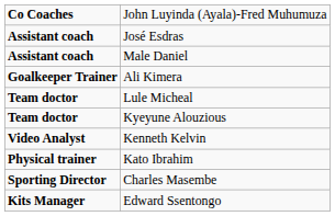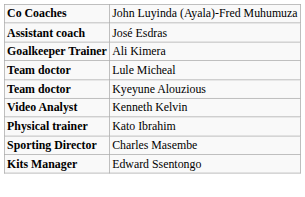 <table class="wikitable">
 <tr>
 <td><strong>Co Coaches</strong></td>
 <td>John Luyinda (Ayala)-Fred Muhumuza</td>
 </tr>
 <tr>
 <td><strong>Assistant coach</strong></td>
 <td>José Esdras</td>
-</tr>
-<tr>
-<td><strong>Assistant coach</strong></td>
-<td>Male  Daniel</td>
 </tr>
 <tr>
 <td><strong>Goalkeeper Trainer</strong></td>
 <td>Ali Kimera</td>
 </tr>
 <tr>
 <td><strong>Team doctor</strong></td>
 <td>Lule Micheal</td>
 </tr>
 <tr>
 <td><strong>Team doctor</strong></td>
 <td>Kyeyune Alouzious</td>
 </tr>
 <tr>
 <td><strong>Video Analyst</strong></td>
 <td>Kenneth Kelvin</td>
 </tr>
 <tr>
 <td><strong>Physical trainer</strong></td>
 <td>Kato Ibrahim</td>
 </tr>
 <tr>
 <td><strong>Sporting Director</strong></td>
 <td>Charles Masembe</td>
 </tr>
 <tr>
 <td><strong>Kits Manager</strong></td>
 <td>Edward Ssentongo</td>
 </tr>
 </table>
